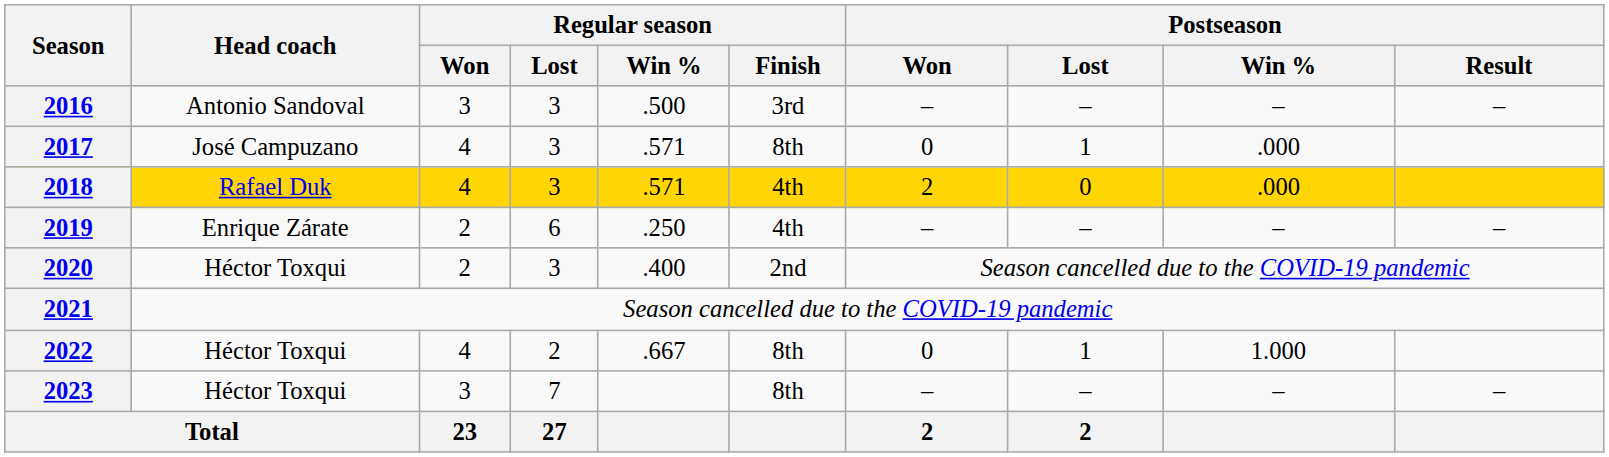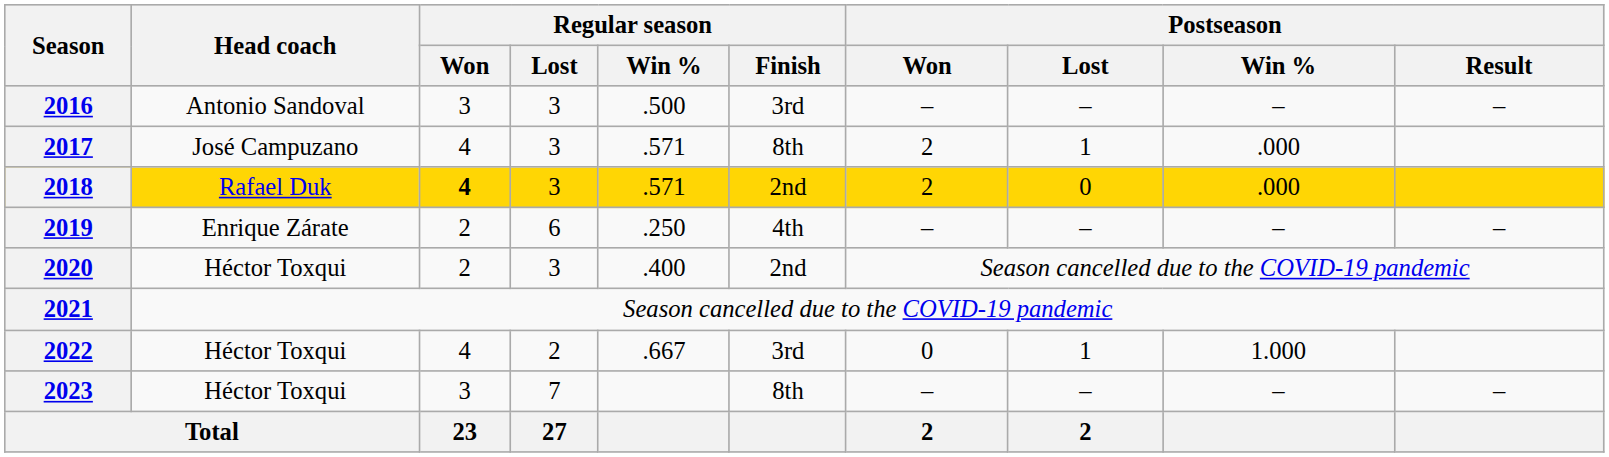 <table class="wikitable" style="font-size: 95%; text-align:center; width:65em">
 <tr>
 <th rowspan="2">Season</th>
 <th rowspan="2">Head coach</th>
 <th colspan="4">Regular season</th>
 <th colspan="4">Postseason</th>
 </tr>
 <tr>
 <th>Won</th>
 <th>Lost</th>
 <th>Win %</th>
 <th>Finish</th>
 <th>Won</th>
 <th>Lost</th>
 <th>Win %</th>
 <th>Result</th>
 </tr>
 <tr>
 <th><a href='#'>2016</a></th>
 <td>Antonio Sandoval</td>
 <td>3</td>
 <td>3</td>
 <td>.500</td>
 <td>3rd </td>
 <td>–</td>
 <td>–</td>
 <td>–</td>
 <td>–</td>
 </tr>
 <tr>
 <th><a href='#'>2017</a></th>
 <td>José Campuzano</td>
 <td>4</td>
 <td>3</td>
 <td>.571</td>
 <td>8th </td>
-<td>0</td>
+<td>2</td>
 <td>1</td>
 <td>.000</td>
 <td></td>
 </tr>
 <tr style="background:#FFD604;">
 <th><a href='#'>2018</a></th>
 <td><a href='#'>Rafael Duk</a></td>
-<td>4</td>
+<td><strong>4</strong></td>
 <td>3</td>
 <td>.571</td>
-<td>4th </td>
+<td>2nd </td>
 <td>2</td>
 <td>0</td>
 <td>.000</td>
 <td></td>
 </tr>
 <tr>
 <th><a href='#'>2019</a></th>
 <td>Enrique Zárate</td>
 <td>2</td>
 <td>6</td>
 <td>.250</td>
 <td>4th </td>
 <td>–</td>
 <td>–</td>
 <td>–</td>
 <td>–</td>
 </tr>
 <tr>
 <th><a href='#'>2020</a></th>
 <td>Héctor Toxqui</td>
 <td>2</td>
 <td>3</td>
 <td>.400</td>
 <td>2nd </td>
 <td colspan=4><em>Season cancelled due to the <a href='#'>COVID-19 pandemic</a></em></td>
 </tr>
 <tr>
 <th><a href='#'>2021</a></th>
 <td colspan=9><em>Season cancelled due to the <a href='#'>COVID-19 pandemic</a></em></td>
 </tr>
 <tr>
 <th><a href='#'>2022</a></th>
 <td>Héctor Toxqui</td>
 <td>4</td>
 <td>2</td>
 <td>.667</td>
-<td>8th </td>
+<td>3rd </td>
 <td>0</td>
 <td>1</td>
 <td>1.000</td>
 <td></td>
 </tr>
 <tr>
 <th><a href='#'>2023</a></th>
 <td>Héctor Toxqui</td>
 <td>3</td>
 <td>7</td>
 <td></td>
 <td>8th </td>
 <td>–</td>
 <td>–</td>
 <td>–</td>
 <td>–</td>
 </tr>
 <tr>
 <th colspan="2">Total</th>
 <th>23</th>
 <th>27</th>
 <th></th>
 <th></th>
 <th>2</th>
 <th>2</th>
 <th></th>
 <th></th>
 </tr>
 </table>
